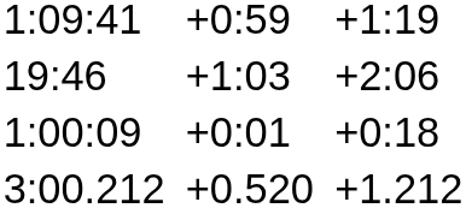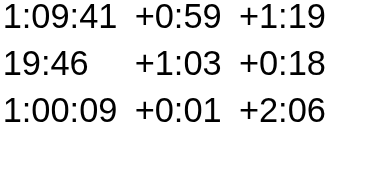 <table>
 <tr>
 <td></td>
 <td></td>
 <td>1:09:41</td>
 <td></td>
 <td>+0:59</td>
 <td></td>
 <td>+1:19</td>
 </tr>
 <tr>
 <td></td>
 <td></td>
 <td>19:46</td>
 <td></td>
 <td>+1:03</td>
 <td></td>
-<td>+2:06</td>
+<td>+0:18</td>
 </tr>
 <tr>
 <td></td>
 <td></td>
 <td>1:00:09</td>
 <td></td>
 <td>+0:01</td>
 <td></td>
-<td>+0:18</td>
-</tr>
-<tr>
-<td></td>
-<td></td>
-<td>3:00.212</td>
-<td></td>
-<td>+0.520</td>
-<td></td>
-<td>+1.212</td>
+<td>+2:06</td>
 </tr>
 </table>
